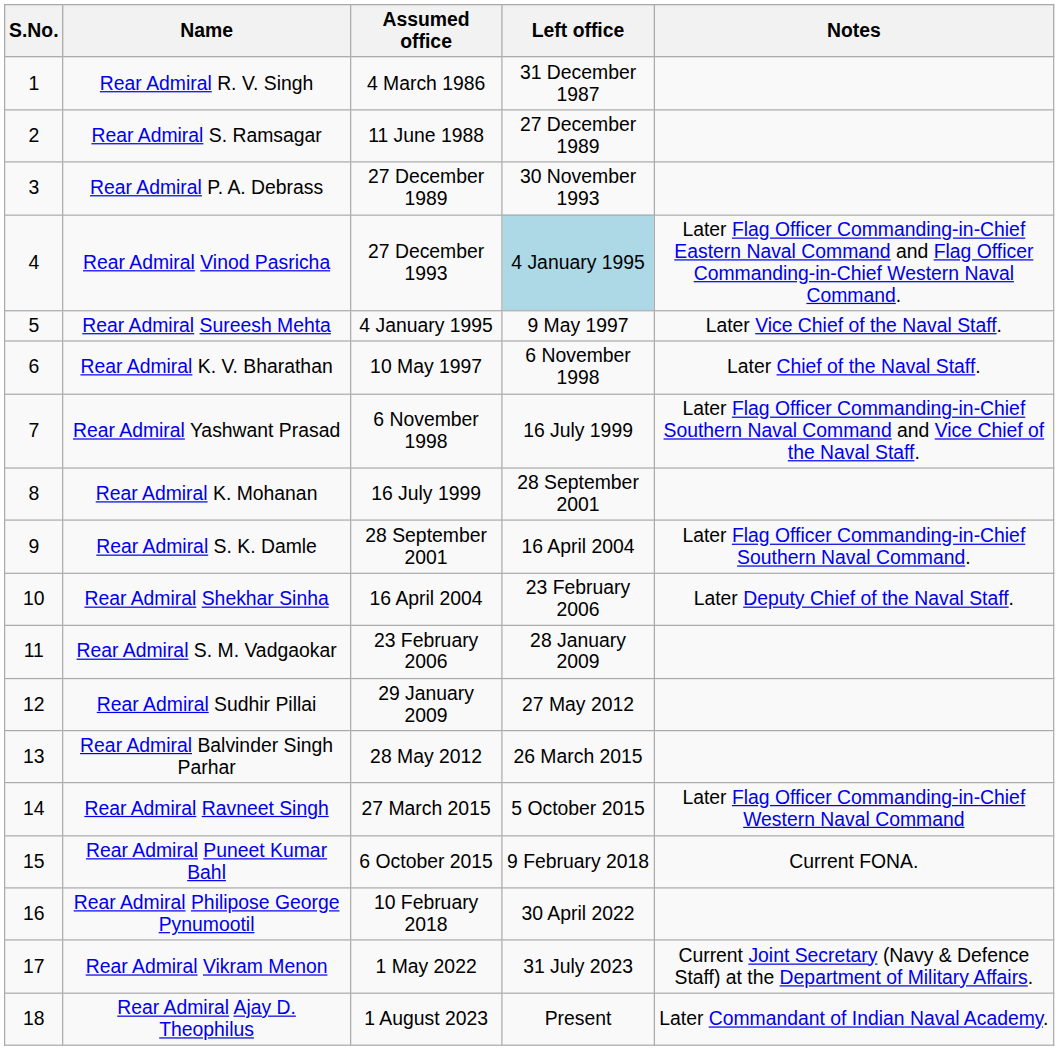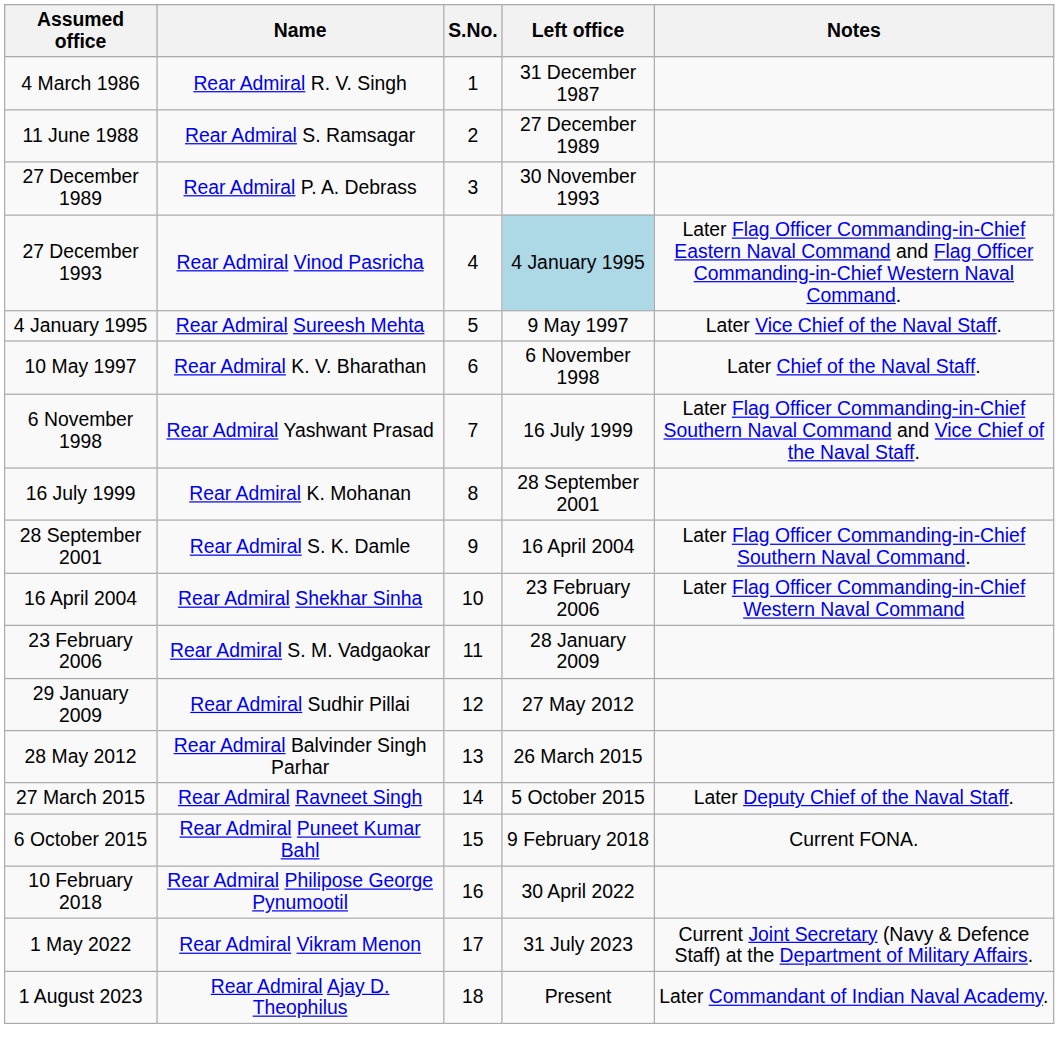 <table class="wikitable" style="text-align:center">
 <tr style="background:#cccccc">
+<th scope="col" style="width: 150px;">Assumed office</th>
+<th scope="col" style="width: 350px;">Name</th>
 <th scope="col" style="width: 20px;">S.No.</th>
-<th scope="col" style="width: 350px;">Name</th>
-<th scope="col" style="width: 150px;">Assumed office</th>
 <th scope="col" style="width: 150px;">Left office</th>
 <th scope="col" style="width: 500px;">Notes</th>
 </tr>
 <tr>
+<td>4 March 1986</td>
+<td><a href='#'>Rear Admiral</a> R. V. Singh </td>
 <td>1</td>
-<td><a href='#'>Rear Admiral</a> R. V. Singh </td>
-<td>4 March 1986</td>
 <td>31 December 1987</td>
 <td></td>
 </tr>
 <tr>
+<td>11 June 1988</td>
+<td><a href='#'>Rear Admiral</a> S. Ramsagar </td>
 <td>2</td>
-<td><a href='#'>Rear Admiral</a> S. Ramsagar </td>
-<td>11 June 1988</td>
 <td>27 December 1989</td>
 <td></td>
 </tr>
 <tr>
+<td>27 December 1989</td>
+<td><a href='#'>Rear Admiral</a> P. A. Debrass </td>
 <td>3</td>
-<td><a href='#'>Rear Admiral</a> P. A. Debrass </td>
-<td>27 December 1989</td>
 <td>30 November 1993</td>
 <td></td>
 </tr>
 <tr>
+<td>27 December 1993</td>
+<td><a href='#'>Rear Admiral</a> <a href='#'>Vinod Pasricha</a> </td>
 <td>4</td>
-<td><a href='#'>Rear Admiral</a> <a href='#'>Vinod Pasricha</a> </td>
-<td>27 December 1993</td>
 <td style="background: lightblue;">4 January 1995</td>
 <td>Later <a href='#'>Flag Officer Commanding-in-Chief Eastern Naval Command</a> and <a href='#'>Flag Officer Commanding-in-Chief Western Naval Command</a>.</td>
 </tr>
 <tr>
+<td>4 January 1995</td>
+<td><a href='#'>Rear Admiral</a> <a href='#'>Sureesh Mehta</a> </td>
 <td>5</td>
-<td><a href='#'>Rear Admiral</a> <a href='#'>Sureesh Mehta</a> </td>
-<td>4 January 1995</td>
 <td>9 May 1997</td>
 <td>Later <a href='#'>Vice Chief of the Naval Staff</a>.</td>
 </tr>
 <tr>
+<td>10 May 1997</td>
+<td><a href='#'>Rear Admiral</a> K. V. Bharathan </td>
 <td>6</td>
-<td><a href='#'>Rear Admiral</a> K. V. Bharathan </td>
-<td>10 May 1997</td>
 <td>6 November 1998</td>
 <td>Later <a href='#'>Chief of the Naval Staff</a>.</td>
 </tr>
 <tr>
+<td>6 November 1998</td>
+<td><a href='#'>Rear Admiral</a> Yashwant Prasad </td>
 <td>7</td>
-<td><a href='#'>Rear Admiral</a> Yashwant Prasad </td>
-<td>6 November 1998</td>
 <td>16 July 1999</td>
 <td>Later <a href='#'>Flag Officer Commanding-in-Chief Southern Naval Command</a> and <a href='#'>Vice Chief of the Naval Staff</a>.</td>
 </tr>
 <tr>
+<td>16 July 1999</td>
+<td><a href='#'>Rear Admiral</a> K. Mohanan</td>
 <td>8</td>
-<td><a href='#'>Rear Admiral</a> K. Mohanan</td>
-<td>16 July 1999</td>
 <td>28 September 2001</td>
 <td></td>
 </tr>
 <tr>
+<td>28 September 2001</td>
+<td><a href='#'>Rear Admiral</a> S. K. Damle </td>
 <td>9</td>
-<td><a href='#'>Rear Admiral</a> S. K. Damle </td>
-<td>28 September 2001</td>
 <td>16 April 2004</td>
 <td>Later <a href='#'>Flag Officer Commanding-in-Chief Southern Naval Command</a>.</td>
 </tr>
 <tr>
+<td>16 April 2004</td>
+<td><a href='#'>Rear Admiral</a> <a href='#'>Shekhar Sinha</a> </td>
 <td>10</td>
-<td><a href='#'>Rear Admiral</a> <a href='#'>Shekhar Sinha</a> </td>
-<td>16 April 2004</td>
 <td>23 February 2006</td>
-<td>Later <a href='#'>Deputy Chief of the Naval Staff</a>.</td>
+<td>Later <a href='#'>Flag Officer Commanding-in-Chief Western Naval Command</a></td>
 </tr>
 <tr>
+<td>23 February 2006</td>
+<td><a href='#'>Rear Admiral</a> S. M. Vadgaokar </td>
 <td>11</td>
-<td><a href='#'>Rear Admiral</a> S. M. Vadgaokar </td>
-<td>23 February 2006</td>
 <td>28 January 2009</td>
 <td></td>
 </tr>
 <tr>
+<td>29 January 2009</td>
+<td><a href='#'>Rear Admiral</a> Sudhir Pillai </td>
 <td>12</td>
-<td><a href='#'>Rear Admiral</a> Sudhir Pillai </td>
-<td>29 January 2009</td>
 <td>27 May 2012</td>
 <td></td>
 </tr>
 <tr>
+<td>28 May 2012</td>
+<td><a href='#'>Rear Admiral</a> Balvinder Singh Parhar </td>
 <td>13</td>
-<td><a href='#'>Rear Admiral</a> Balvinder Singh Parhar </td>
-<td>28 May 2012</td>
 <td>26 March 2015</td>
 <td></td>
 </tr>
 <tr>
+<td>27 March 2015</td>
+<td><a href='#'>Rear Admiral</a> <a href='#'>Ravneet Singh</a> </td>
 <td>14</td>
-<td><a href='#'>Rear Admiral</a> <a href='#'>Ravneet Singh</a> </td>
-<td>27 March 2015</td>
 <td>5 October 2015</td>
-<td>Later <a href='#'>Flag Officer Commanding-in-Chief Western Naval Command</a></td>
+<td>Later <a href='#'>Deputy Chief of the Naval Staff</a>.</td>
 </tr>
 <tr>
+<td>6 October 2015</td>
+<td><a href='#'>Rear Admiral</a> <a href='#'>Puneet Kumar Bahl</a> </td>
 <td>15</td>
-<td><a href='#'>Rear Admiral</a> <a href='#'>Puneet Kumar Bahl</a> </td>
-<td>6 October 2015</td>
 <td>9 February 2018</td>
 <td>Current FONA.</td>
 </tr>
 <tr>
+<td>10 February 2018</td>
+<td><a href='#'>Rear Admiral</a> <a href='#'>Philipose George Pynumootil</a> </td>
 <td>16</td>
-<td><a href='#'>Rear Admiral</a> <a href='#'>Philipose George Pynumootil</a> </td>
-<td>10 February 2018</td>
 <td>30 April 2022</td>
 <td></td>
 </tr>
 <tr>
+<td>1 May 2022</td>
+<td><a href='#'>Rear Admiral</a> <a href='#'>Vikram Menon</a> </td>
 <td>17</td>
-<td><a href='#'>Rear Admiral</a> <a href='#'>Vikram Menon</a> </td>
-<td>1 May 2022</td>
 <td>31 July 2023</td>
 <td>Current  <a href='#'>Joint Secretary</a> (Navy & Defence Staff) at the <a href='#'>Department of Military Affairs</a>.</td>
 </tr>
 <tr>
+<td>1 August 2023</td>
+<td><a href='#'>Rear Admiral</a> <a href='#'>Ajay D. Theophilus</a></td>
 <td>18</td>
-<td><a href='#'>Rear Admiral</a> <a href='#'>Ajay D. Theophilus</a></td>
-<td>1 August 2023</td>
 <td>Present</td>
 <td>Later <a href='#'>Commandant of Indian Naval Academy</a>.</td>
 </tr>
 </table>
